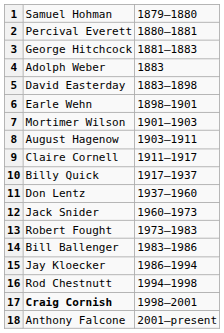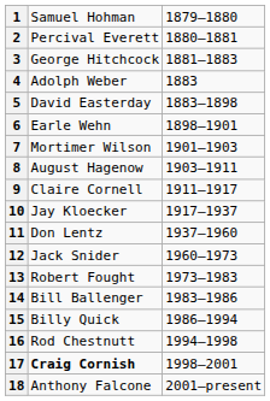 <table class="wikitable collapsible collapsed">
 <tr>
 <th>1</th>
 <td>Samuel Hohman</td>
 <td>1879–1880</td>
 </tr>
 <tr>
 <th>2</th>
 <td>Percival Everett</td>
 <td>1880–1881</td>
 </tr>
 <tr>
 <th>3</th>
 <td>George Hitchcock</td>
 <td>1881–1883</td>
 </tr>
 <tr>
 <th>4</th>
 <td>Adolph Weber</td>
 <td>1883</td>
 </tr>
 <tr>
 <th>5</th>
 <td>David Easterday</td>
 <td>1883–1898</td>
 </tr>
 <tr>
 <th>6</th>
 <td>Earle Wehn</td>
 <td>1898–1901</td>
 </tr>
 <tr>
 <th>7</th>
 <td>Mortimer Wilson</td>
 <td>1901–1903</td>
 </tr>
 <tr>
 <th>8</th>
 <td>August Hagenow</td>
 <td>1903–1911</td>
 </tr>
 <tr>
 <th>9</th>
 <td>Claire Cornell</td>
 <td>1911–1917</td>
 </tr>
 <tr>
 <th>10</th>
-<td>Billy Quick</td>
+<td>Jay Kloecker</td>
 <td>1917–1937</td>
 </tr>
 <tr>
 <th>11</th>
 <td>Don Lentz</td>
 <td>1937–1960</td>
 </tr>
 <tr>
 <th>12</th>
 <td>Jack Snider</td>
 <td>1960–1973</td>
 </tr>
 <tr>
 <th>13</th>
 <td>Robert Fought</td>
 <td>1973–1983</td>
 </tr>
 <tr>
 <th>14</th>
 <td>Bill Ballenger</td>
 <td>1983–1986</td>
 </tr>
 <tr>
 <th>15</th>
-<td>Jay Kloecker</td>
+<td>Billy Quick</td>
 <td>1986–1994</td>
 </tr>
 <tr>
 <th>16</th>
 <td>Rod Chestnutt</td>
 <td>1994–1998</td>
 </tr>
 <tr>
 <th>17</th>
 <td><strong>Craig Cornish</strong></td>
 <td>1998–2001</td>
 </tr>
 <tr>
 <th>18</th>
 <td>Anthony Falcone</td>
 <td>2001–present</td>
 </tr>
 </table>
